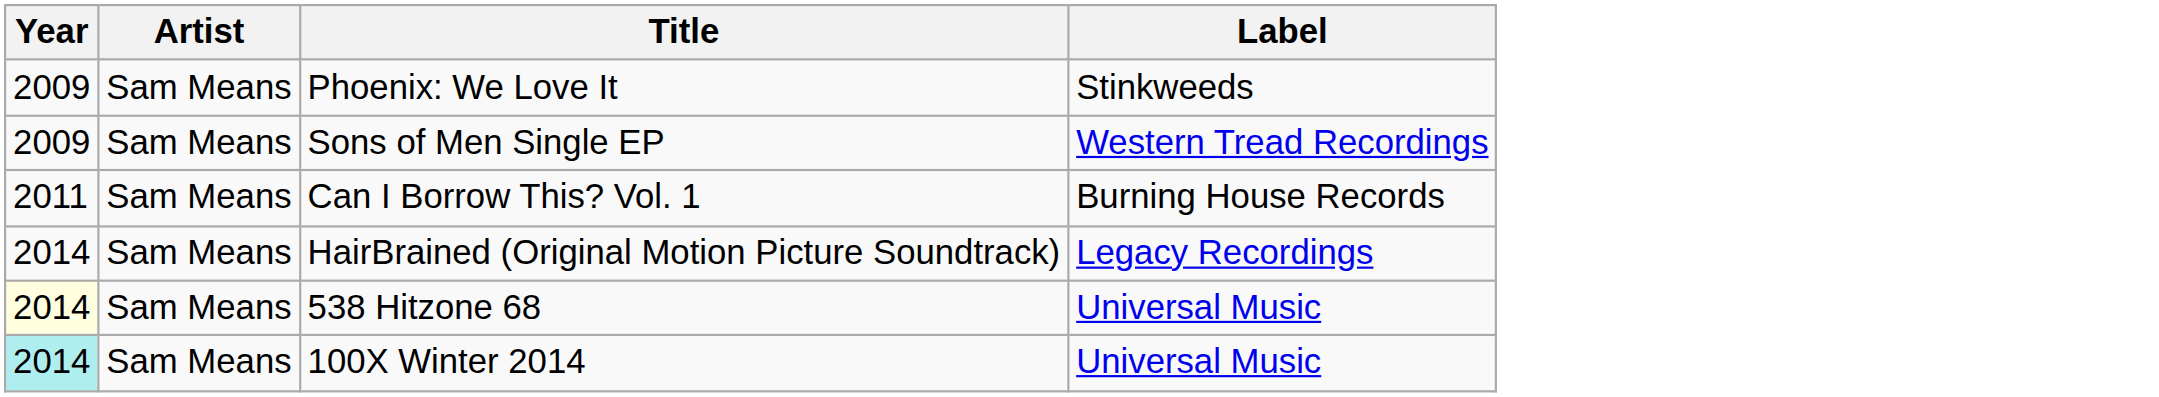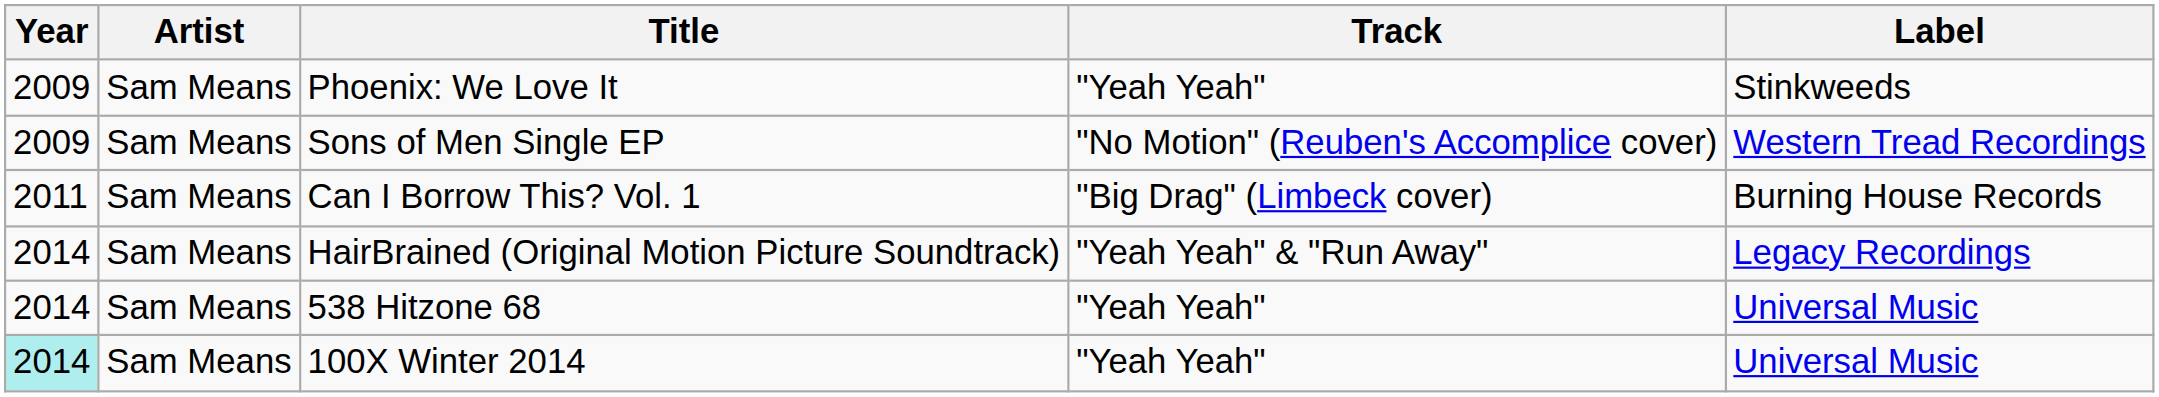 <table class="wikitable sortable">
 <tr>
 <th>Year</th>
 <th>Artist</th>
 <th>Title</th>
+<th>Track</th>
 <th>Label</th>
 </tr>
 <tr>
 <td>2009</td>
 <td>Sam Means</td>
 <td>Phoenix: We Love It</td>
+<td>"Yeah Yeah"</td>
 <td>Stinkweeds</td>
 </tr>
 <tr>
 <td>2009</td>
 <td>Sam Means</td>
 <td>Sons of Men Single EP</td>
+<td>"No Motion" (<a href='#'>Reuben's Accomplice</a> cover)</td>
 <td><a href='#'>Western Tread Recordings</a></td>
 </tr>
 <tr>
 <td>2011</td>
 <td>Sam Means</td>
 <td>Can I Borrow This? Vol. 1</td>
+<td>"Big Drag" (<a href='#'>Limbeck</a> cover)</td>
 <td>Burning House Records</td>
 </tr>
 <tr>
 <td>2014</td>
 <td>Sam Means</td>
 <td>HairBrained (Original Motion Picture Soundtrack)</td>
+<td>"Yeah Yeah" & "Run Away"</td>
 <td><a href='#'>Legacy Recordings</a></td>
 </tr>
 <tr>
-<td style="background: lightyellow;">2014</td>
+<td>2014</td>
 <td>Sam Means</td>
 <td>538 Hitzone 68</td>
+<td>"Yeah Yeah"</td>
 <td><a href='#'>Universal Music</a></td>
 </tr>
 <tr>
 <td style="background: paleturquoise;">2014</td>
 <td>Sam Means</td>
 <td>100X Winter 2014</td>
+<td>"Yeah Yeah"</td>
 <td><a href='#'>Universal Music</a></td>
 </tr>
 </table>
